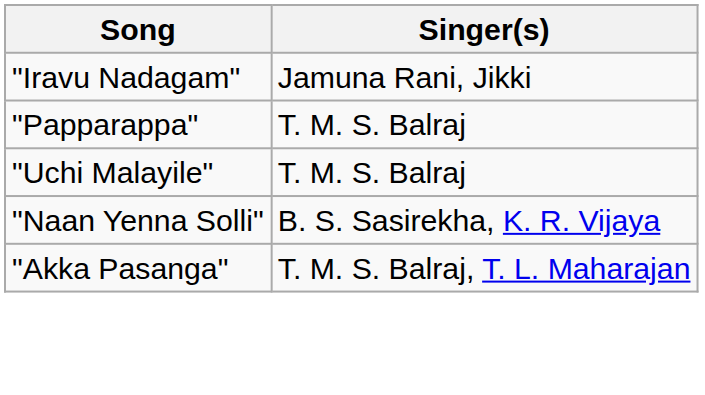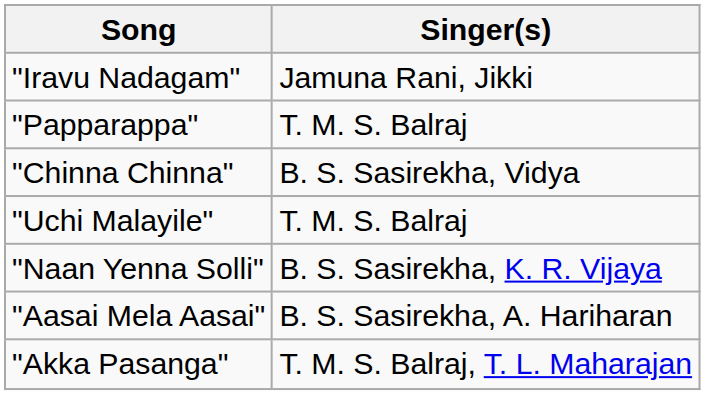 <table class="wikitable" style="font-size:95%;">
 <tr>
 <th>Song</th>
 <th>Singer(s)</th>
 </tr>
 <tr>
 <td>"Iravu Nadagam"</td>
 <td>Jamuna Rani, Jikki</td>
 </tr>
 <tr>
 <td>"Papparappa"</td>
 <td>T. M. S. Balraj</td>
 </tr>
 <tr>
+<td>"Chinna Chinna"</td>
+<td>B. S. Sasirekha, Vidya</td>
+</tr>
+<tr>
 <td>"Uchi Malayile"</td>
 <td>T. M. S. Balraj</td>
 </tr>
 <tr>
 <td>"Naan Yenna Solli"</td>
 <td>B. S. Sasirekha, <a href='#'>K. R. Vijaya</a></td>
 </tr>
 <tr>
+<td>"Aasai Mela Aasai"</td>
+<td>B. S. Sasirekha, A. Hariharan</td>
+</tr>
+<tr>
 <td>"Akka Pasanga"</td>
 <td>T. M. S. Balraj, <a href='#'>T. L. Maharajan</a></td>
 </tr>
 </table>
